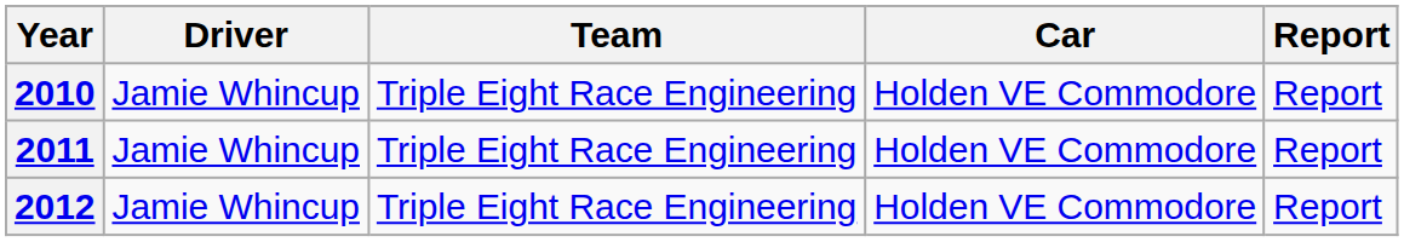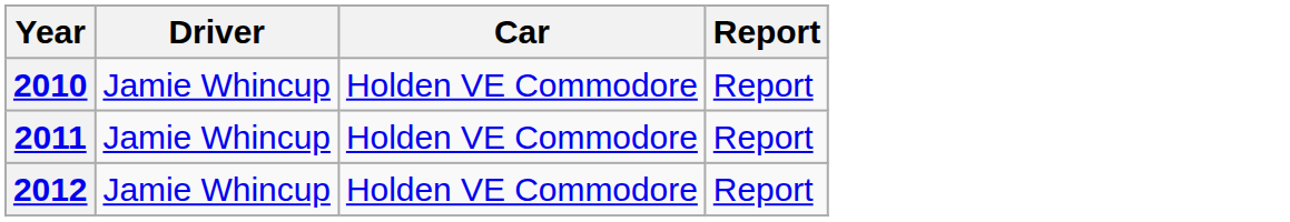 <table class="wikitable" style="font-size: 95%;">
 <tr>
 <th>Year</th>
 <th>Driver</th>
-<th>Team</th>
 <th>Car</th>
 <th>Report</th>
 </tr>
 <tr>
 <th><a href='#'>2010</a></th>
 <td> <a href='#'>Jamie Whincup</a></td>
-<td><a href='#'>Triple Eight Race Engineering</a></td>
 <td><a href='#'>Holden VE Commodore</a></td>
 <td><a href='#'>Report</a></td>
 </tr>
 <tr>
 <th><a href='#'>2011</a></th>
 <td> <a href='#'>Jamie Whincup</a></td>
-<td><a href='#'>Triple Eight Race Engineering</a></td>
 <td><a href='#'>Holden VE Commodore</a></td>
 <td><a href='#'>Report</a></td>
 </tr>
 <tr>
 <th><a href='#'>2012</a></th>
 <td> <a href='#'>Jamie Whincup</a></td>
-<td><a href='#'>Triple Eight Race Engineering</a></td>
 <td><a href='#'>Holden VE Commodore</a></td>
 <td><a href='#'>Report</a></td>
 </tr>
 </table>
